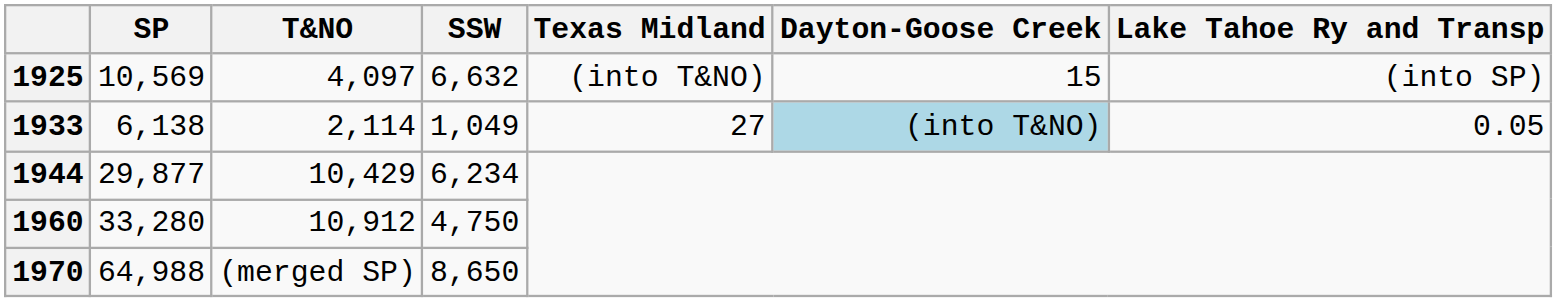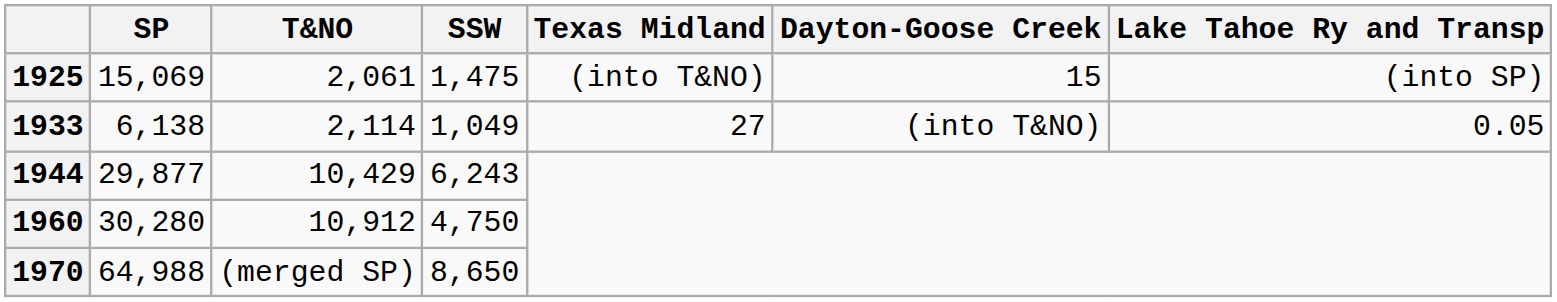 <table class="wikitable">
 <tr>
 <th></th>
 <th>SP</th>
 <th>T&NO</th>
 <th>SSW</th>
 <th>Texas Midland</th>
 <th>Dayton-Goose Creek</th>
 <th>Lake Tahoe Ry and Transp</th>
 </tr>
 <tr style="text-align:right;">
 <th scope="row">1925</th>
-<td>10,569</td>
-<td>4,097</td>
-<td>6,632</td>
+<td>15,069</td>
+<td>2,061</td>
+<td>1,475</td>
 <td>(into T&NO)</td>
 <td>15</td>
 <td>(into SP)</td>
 </tr>
 <tr style="text-align:right;">
 <th scope="row">1933</th>
 <td>6,138</td>
 <td>2,114</td>
 <td>1,049</td>
 <td>27</td>
-<td style="background: lightblue;">(into T&NO)</td>
+<td>(into T&NO)</td>
 <td>0.05</td>
 </tr>
 <tr style="text-align:right;">
 <th scope="row">1944</th>
 <td>29,877</td>
 <td>10,429</td>
-<td>6,234</td>
+<td>6,243</td>
 </tr>
 <tr style="text-align:right;">
 <th scope="row">1960</th>
-<td>33,280</td>
+<td>30,280</td>
 <td>10,912</td>
 <td>4,750</td>
 </tr>
 <tr style="text-align:right;">
 <th scope="row">1970</th>
 <td>64,988</td>
 <td>(merged SP)</td>
 <td>8,650</td>
 </tr>
 </table>
